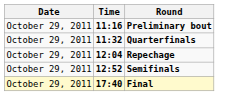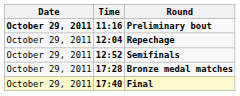 <table class="wikitable">
 <tr>
 <th>Date</th>
 <th>Time</th>
 <th>Round</th>
 </tr>
 <tr>
-<td>October 29, 2011</td>
+<td><strong>October 29, 2011</strong></td>
 <td><strong>11:16</strong></td>
 <td><strong>Preliminary bout</strong></td>
-</tr>
-<tr>
-<td>October 29, 2011</td>
-<td><strong>11:32</strong></td>
-<td><strong>Quarterfinals</strong></td>
 </tr>
 <tr>
 <td>October 29, 2011</td>
 <td><strong>12:04</strong></td>
 <td><strong>Repechage</strong></td>
 </tr>
 <tr>
 <td>October 29, 2011</td>
 <td><strong>12:52</strong></td>
 <td><strong>Semifinals</strong></td>
 </tr>
+<tr>
+<td>October 29, 2011</td>
+<td><strong>17:28</strong></td>
+<td><strong>Bronze medal matches</strong></td>
+</tr>
 <tr style=background:lemonchiffon>
 <td>October 29, 2011</td>
 <td><strong>17:40</strong></td>
 <td><strong>Final</strong></td>
 </tr>
 </table>
